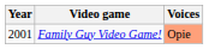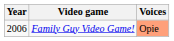 <table class="wikitable sortable">
 <tr>
 <th>Year</th>
 <th>Video game</th>
 <th>Voices</th>
 </tr>
 <tr>
-<td>2001</td>
+<td>2006</td>
 <td><em><a href='#'>Family Guy Video Game!</a></em></td>
 <td style="background: lightsalmon;">Opie</td>
 </tr>
 </table>
